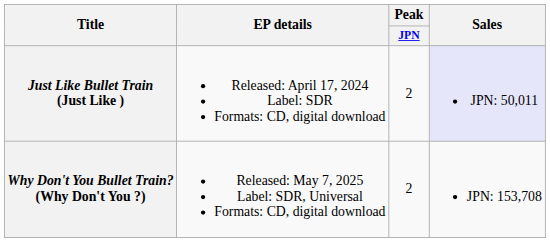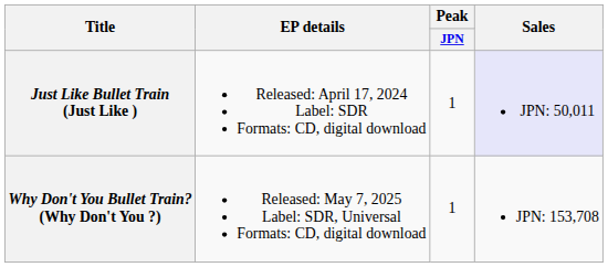 <table class="wikitable plainrowheaders" style="text-align:center;">
 <tr>
 <th scope="col" rowspan="2">Title</th>
 <th scope="col" rowspan="2">EP details</th>
 <th scope="col">Peak</th>
 <th scope="col" rowspan="2">Sales</th>
 </tr>
 <tr>
 <th scope="col" style="width:3em;font-size:85%;"><a href='#'>JPN</a></th>
 </tr>
 <tr>
 <th scope="row"><em>Just Like Bullet Train</em><br>(Just Like )</th>
 <td><br><ul><li>Released: April 17, 2024</li><li>Label: SDR</li><li>Formats: CD, digital download</li></ul></td>
-<td>2</td>
+<td>1</td>
 <td style="background: lavender;"><br><ul><li>JPN: 50,011</li></ul></td>
 </tr>
 <tr>
 <th scope="row"><em>Why Don't You Bullet Train?</em><br>(Why Don't You ?)</th>
 <td><br><ul><li>Released: May 7, 2025</li><li>Label: SDR, Universal</li><li>Formats: CD, digital download</li></ul></td>
-<td>2</td>
+<td>1</td>
 <td><br><ul><li>JPN: 153,708</li></ul></td>
 </tr>
 </table>
